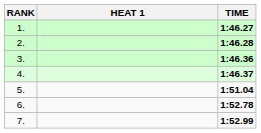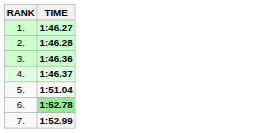 <table class="wikitable" style="border-collapse: collapse; font-size: 90%;">
 <tr>
 <th>RANK</th>
-<th align="left" style="width: 18em">HEAT 1</th>
 <th>TIME</th>
 </tr>
 <tr style="background:#ccffcc;">
 <td align="center">1.</td>
-<td></td>
 <td align="center"><strong>1:46.27</strong></td>
 </tr>
 <tr style="background:#ccffcc;">
 <td align="center">2.</td>
-<td></td>
 <td align="center"><strong>1:46.28</strong></td>
 </tr>
 <tr style="background:#ccffcc;">
 <td align="center">3.</td>
-<td></td>
 <td align="center"><strong>1:46.36</strong></td>
 </tr>
 <tr style="background:#ddffdd;">
 <td align="center">4.</td>
-<td></td>
 <td align="center"><strong>1:46.37</strong></td>
 </tr>
 <tr>
 <td align="center">5.</td>
-<td></td>
 <td align="center"><strong>1:51.04</strong></td>
 </tr>
 <tr>
 <td align="center">6.</td>
-<td></td>
-<td align="center"><strong>1:52.78</strong></td>
+<td align="center" style="background: lightgreen;"><strong>1:52.78</strong></td>
 </tr>
 <tr>
 <td align="center">7.</td>
-<td></td>
 <td align="center"><strong>1:52.99</strong></td>
 </tr>
 </table>
